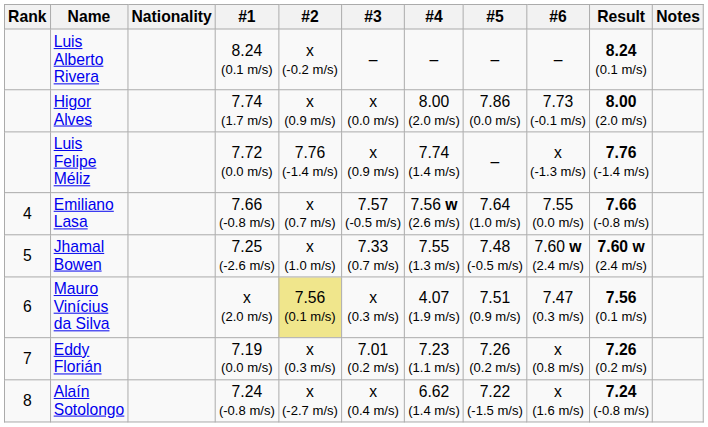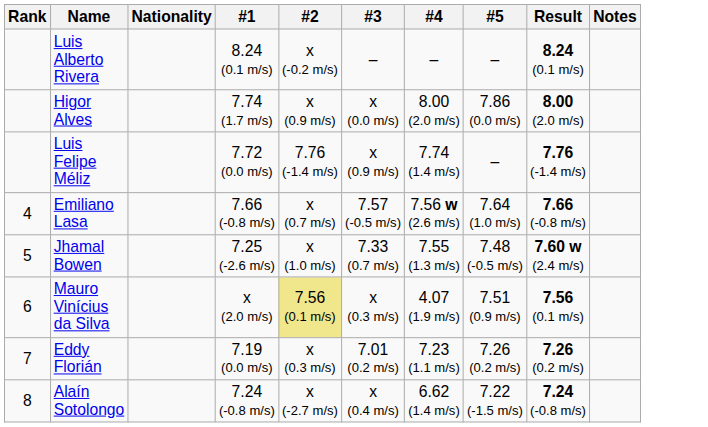 <table class="wikitable sortable" style="text-align:center">
 <tr>
 <th>Rank</th>
 <th>Name</th>
 <th>Nationality</th>
 <th>#1</th>
 <th>#2</th>
 <th>#3</th>
 <th>#4</th>
 <th>#5</th>
-<th>#6</th>
 <th>Result</th>
 <th>Notes</th>
 </tr>
 <tr>
 <td></td>
 <td align=left><a href='#'>Luis Alberto Rivera</a></td>
 <td align=left></td>
 <td>8.24<br> <small>(0.1 m/s)</small></td>
 <td>x<br> <small>(-0.2 m/s)</small></td>
-<td>–</td>
 <td>–</td>
 <td>–</td>
 <td>–</td>
 <td><strong>8.24</strong><br><small>(0.1 m/s)</small></td>
 <td></td>
 </tr>
 <tr>
 <td></td>
 <td align=left><a href='#'>Higor Alves</a></td>
 <td align=left></td>
 <td>7.74<br> <small>(1.7 m/s)</small></td>
 <td>x<br> <small>(0.9 m/s)</small></td>
 <td>x<br> <small>(0.0 m/s)</small></td>
 <td>8.00<br> <small>(2.0 m/s)</small></td>
 <td>7.86<br> <small>(0.0 m/s)</small></td>
-<td>7.73<br> <small>(-0.1 m/s)</small></td>
 <td><strong>8.00</strong><br><small>(2.0 m/s)</small></td>
 <td></td>
 </tr>
 <tr>
 <td></td>
 <td align=left><a href='#'>Luis Felipe Méliz</a></td>
 <td align=left></td>
 <td>7.72<br> <small>(0.0 m/s)</small></td>
 <td>7.76<br> <small>(-1.4 m/s)</small></td>
 <td>x<br> <small>(0.9 m/s)</small></td>
 <td>7.74<br> <small>(1.4 m/s)</small></td>
 <td>–</td>
-<td>x<br> <small>(-1.3 m/s)</small></td>
 <td><strong>7.76</strong><br><small>(-1.4 m/s)</small></td>
 <td></td>
 </tr>
 <tr>
 <td>4</td>
 <td align=left><a href='#'>Emiliano Lasa</a></td>
 <td align=left></td>
 <td>7.66<br> <small>(-0.8 m/s)</small></td>
 <td>x<br> <small>(0.7 m/s)</small></td>
 <td>7.57<br> <small>(-0.5 m/s)</small></td>
 <td>7.56 <strong>w</strong><br> <small>(2.6 m/s)</small></td>
 <td>7.64<br> <small>(1.0 m/s)</small></td>
-<td>7.55<br> <small>(0.0 m/s)</small></td>
 <td><strong>7.66</strong><br><small>(-0.8 m/s)</small></td>
 <td></td>
 </tr>
 <tr>
 <td>5</td>
 <td align=left><a href='#'>Jhamal Bowen</a></td>
 <td align=left></td>
 <td>7.25<br> <small>(-2.6 m/s)</small></td>
 <td>x<br> <small>(1.0 m/s)</small></td>
 <td>7.33<br> <small>(0.7 m/s)</small></td>
 <td>7.55<br> <small>(1.3 m/s)</small></td>
 <td>7.48<br> <small>(-0.5 m/s)</small></td>
-<td>7.60 <strong>w</strong><br> <small>(2.4 m/s)</small></td>
 <td><strong>7.60</strong> <strong>w</strong><br><small>(2.4 m/s)</small></td>
 <td></td>
 </tr>
 <tr>
 <td>6</td>
 <td align=left><a href='#'>Mauro Vinícius da Silva</a></td>
 <td align=left></td>
 <td>x<br> <small>(2.0 m/s)</small></td>
 <td style="background: khaki;">7.56<br> <small>(0.1 m/s)</small></td>
 <td>x<br> <small>(0.3 m/s)</small></td>
 <td>4.07<br> <small>(1.9 m/s)</small></td>
 <td>7.51<br> <small>(0.9 m/s)</small></td>
-<td>7.47<br> <small>(0.3 m/s)</small></td>
 <td><strong>7.56</strong><br><small>(0.1 m/s)</small></td>
 <td></td>
 </tr>
 <tr>
 <td>7</td>
 <td align=left><a href='#'>Eddy Florián</a></td>
 <td align=left></td>
 <td>7.19<br> <small>(0.0 m/s)</small></td>
 <td>x<br> <small>(0.3 m/s)</small></td>
 <td>7.01<br> <small>(0.2 m/s)</small></td>
 <td>7.23<br> <small>(1.1 m/s)</small></td>
 <td>7.26<br> <small>(0.2 m/s)</small></td>
-<td>x<br> <small>(0.8 m/s)</small></td>
 <td><strong>7.26</strong><br><small>(0.2 m/s)</small></td>
 <td></td>
 </tr>
 <tr>
 <td>8</td>
 <td align=left><a href='#'>Alaín Sotolongo</a></td>
 <td align=left></td>
 <td>7.24<br> <small>(-0.8 m/s)</small></td>
 <td>x<br> <small>(-2.7 m/s)</small></td>
 <td>x<br> <small>(0.4 m/s)</small></td>
 <td>6.62<br> <small>(1.4 m/s)</small></td>
 <td>7.22<br> <small>(-1.5 m/s)</small></td>
-<td>x<br> <small>(1.6 m/s)</small></td>
 <td><strong>7.24</strong><br><small>(-0.8 m/s)</small></td>
 <td></td>
 </tr>
 </table>
